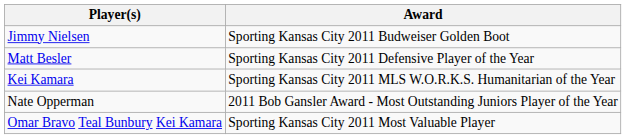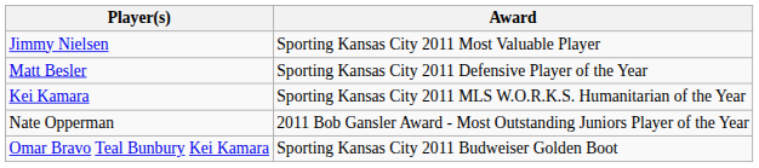 <table class=wikitable>
 <tr>
 <th>Player(s)</th>
 <th>Award </th>
 </tr>
 <tr>
 <td> <a href='#'>Jimmy Nielsen</a></td>
-<td>Sporting Kansas City 2011 Budweiser Golden Boot</td>
+<td>Sporting Kansas City 2011 Most Valuable Player</td>
 </tr>
 <tr>
 <td> <a href='#'>Matt Besler</a></td>
 <td>Sporting Kansas City 2011 Defensive Player of the Year</td>
 </tr>
 <tr>
 <td> <a href='#'>Kei Kamara</a></td>
 <td>Sporting Kansas City 2011 MLS W.O.R.K.S. Humanitarian of the Year</td>
 </tr>
 <tr>
 <td> Nate Opperman</td>
 <td>2011 Bob Gansler Award - Most Outstanding Juniors Player of the Year</td>
 </tr>
 <tr>
 <td> <a href='#'>Omar Bravo</a>  <a href='#'>Teal Bunbury</a>   <a href='#'>Kei Kamara</a></td>
-<td>Sporting Kansas City 2011 Most Valuable Player</td>
+<td>Sporting Kansas City 2011 Budweiser Golden Boot</td>
 </tr>
 </table>
